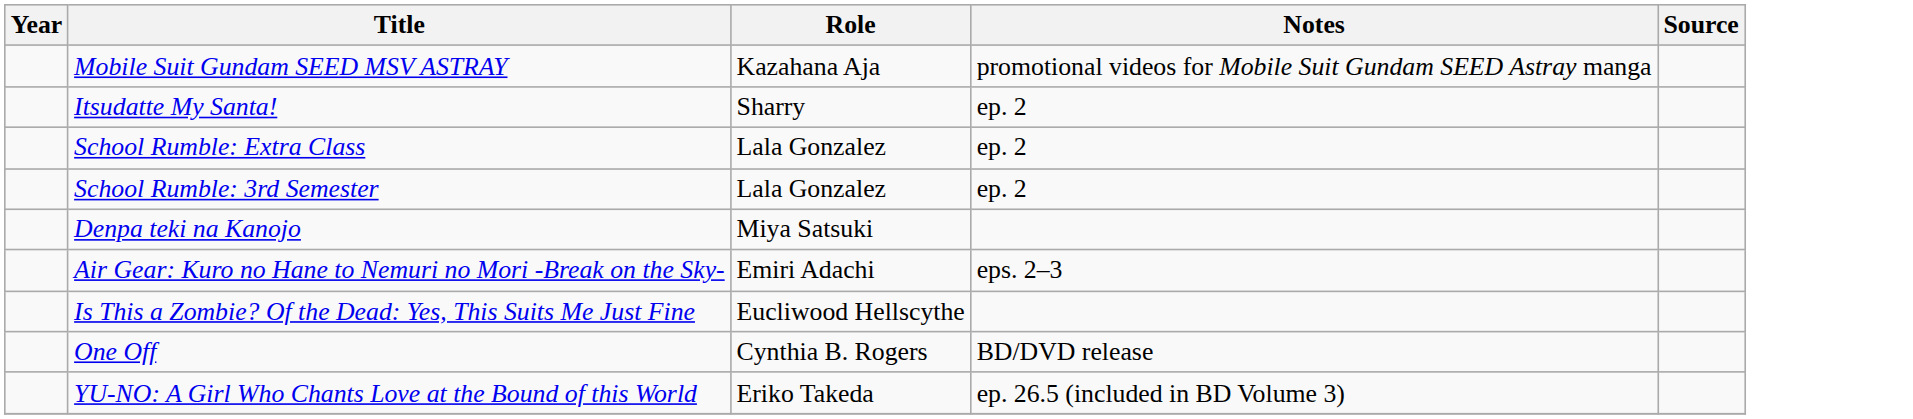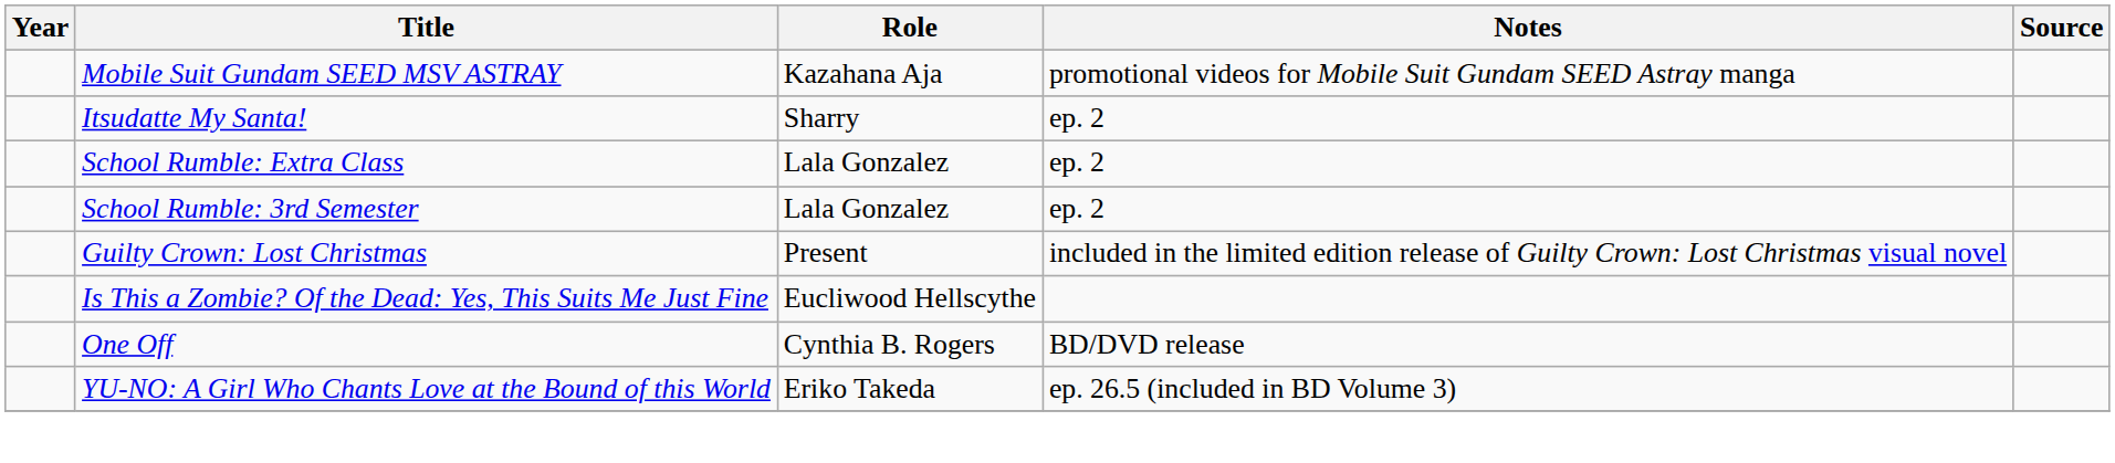 <table class="wikitable sortable plainrowheaders">
 <tr>
 <th>Year</th>
 <th class="unsortable">Title</th>
 <th class="unsortable">Role</th>
 <th class="unsortable">Notes</th>
 <th class="unsortable">Source</th>
 </tr>
 <tr>
 <td></td>
 <td><em><a href='#'>Mobile Suit Gundam SEED MSV ASTRAY</a></em></td>
 <td>Kazahana Aja</td>
 <td>promotional videos for <em>Mobile Suit Gundam SEED Astray</em> manga</td>
 <td></td>
 </tr>
 <tr>
 <td></td>
 <td><em><a href='#'>Itsudatte My Santa!</a></em></td>
 <td>Sharry</td>
 <td>ep. 2</td>
 <td></td>
 </tr>
 <tr>
 <td></td>
 <td><em><a href='#'>School Rumble: Extra Class</a></em></td>
 <td>Lala Gonzalez</td>
 <td>ep. 2</td>
 <td></td>
 </tr>
 <tr>
 <td></td>
 <td><em><a href='#'>School Rumble: 3rd Semester</a></em></td>
 <td>Lala Gonzalez</td>
 <td>ep. 2</td>
 <td></td>
 </tr>
 <tr>
 <td></td>
-<td><em><a href='#'>Denpa teki na Kanojo</a></em></td>
-<td>Miya Satsuki</td>
-<td></td>
-<td></td>
-</tr>
-<tr>
-<td></td>
-<td><em><a href='#'>Air Gear: Kuro no Hane to Nemuri no Mori -Break on the Sky-</a></em></td>
-<td>Emiri Adachi</td>
-<td>eps. 2–3</td>
+<td><em><a href='#'>Guilty Crown: Lost Christmas</a></em></td>
+<td>Present</td>
+<td>included in the limited edition release of <em>Guilty Crown: Lost Christmas</em> <a href='#'>visual novel</a></td>
 <td></td>
 </tr>
 <tr>
 <td></td>
 <td><em><a href='#'>Is This a Zombie? Of the Dead: Yes, This Suits Me Just Fine</a></em></td>
 <td>Eucliwood Hellscythe</td>
 <td></td>
 <td></td>
 </tr>
 <tr>
 <td></td>
 <td><em><a href='#'>One Off</a></em></td>
 <td>Cynthia B. Rogers</td>
 <td>BD/DVD release</td>
 <td></td>
 </tr>
 <tr>
 <td></td>
 <td><em><a href='#'>YU-NO: A Girl Who Chants Love at the Bound of this World</a></em></td>
 <td>Eriko Takeda</td>
 <td>ep. 26.5 (included in BD Volume 3)</td>
 <td></td>
 </tr>
 <tr>
 </tr>
 </table>
